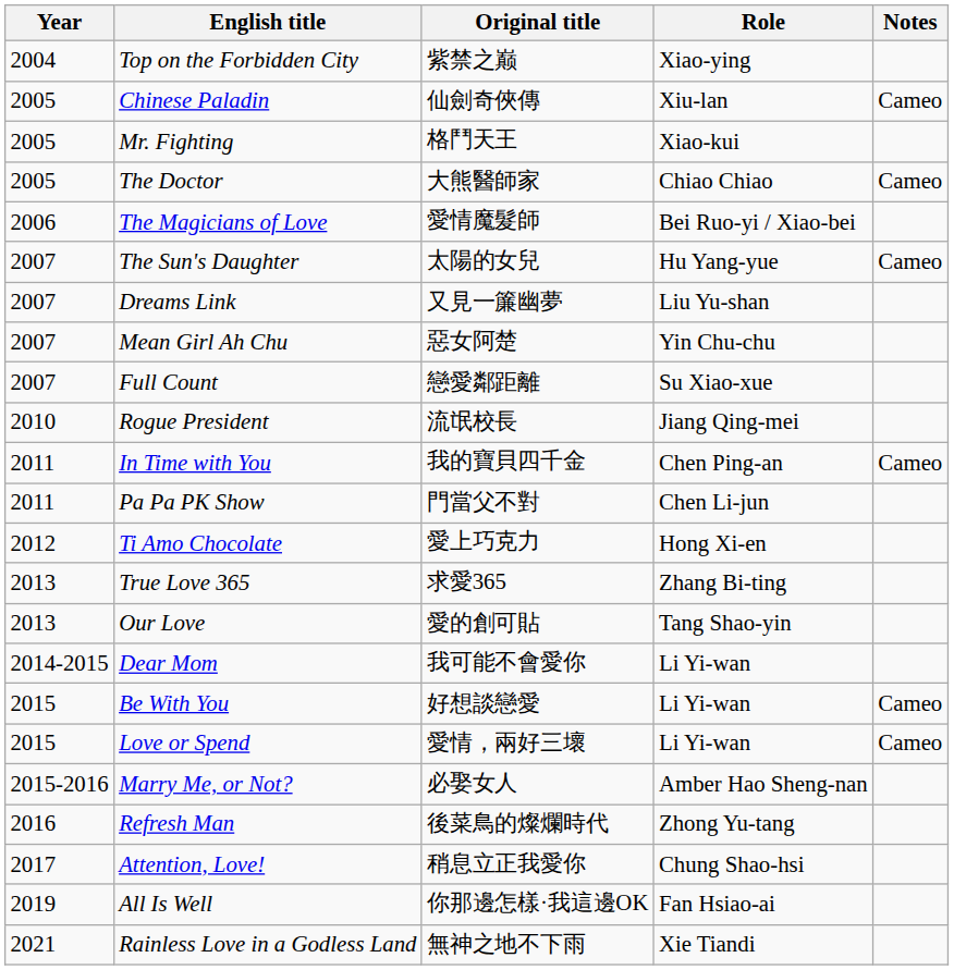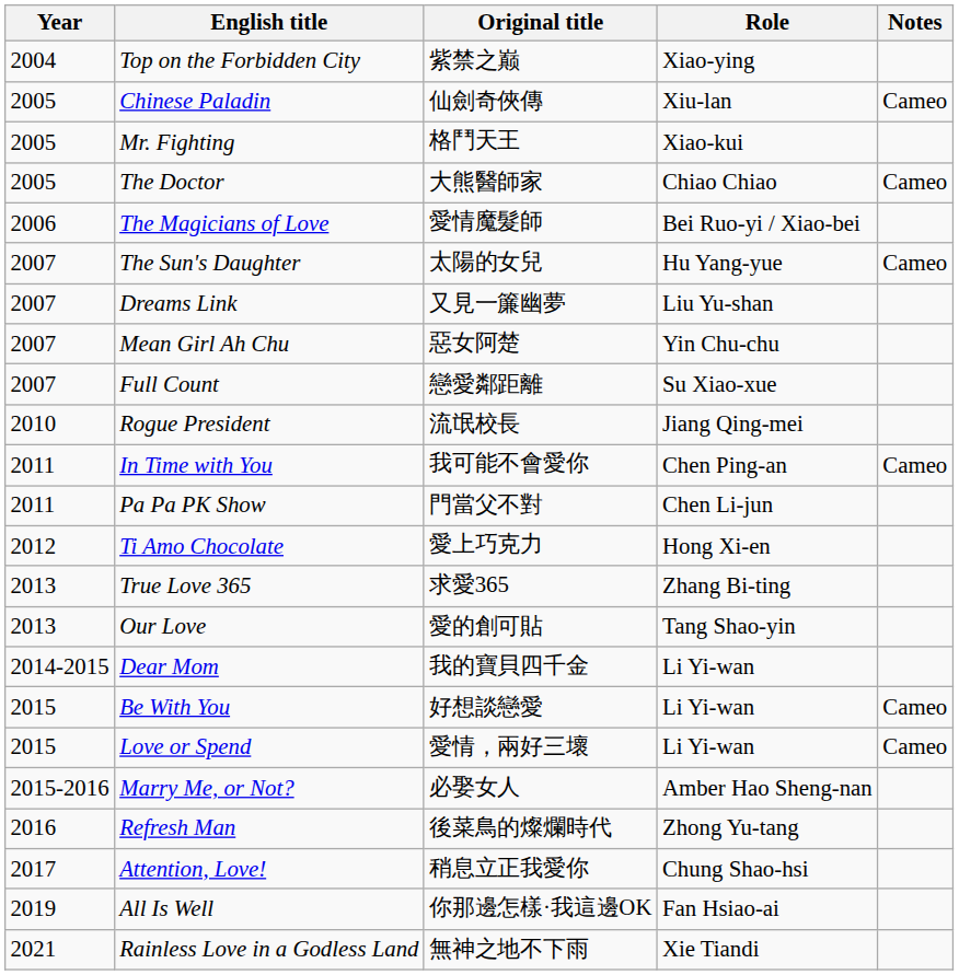 <table class="wikitable sortable">
 <tr>
 <th>Year</th>
 <th>English title</th>
 <th>Original title</th>
 <th>Role</th>
 <th class="unsortable">Notes</th>
 </tr>
 <tr>
 <td>2004</td>
 <td><em>Top on the Forbidden City</em></td>
 <td>紫禁之巅</td>
 <td>Xiao-ying</td>
 <td></td>
 </tr>
 <tr>
 <td>2005</td>
 <td><em><a href='#'>Chinese Paladin</a></em></td>
 <td>仙劍奇俠傳</td>
 <td>Xiu-lan</td>
 <td>Cameo</td>
 </tr>
 <tr>
 <td>2005</td>
 <td><em>Mr. Fighting</em></td>
 <td>格鬥天王</td>
 <td>Xiao-kui</td>
 <td></td>
 </tr>
 <tr>
 <td>2005</td>
 <td><em>The Doctor</em></td>
 <td>大熊醫師家</td>
 <td>Chiao Chiao</td>
 <td>Cameo</td>
 </tr>
 <tr>
 <td>2006</td>
 <td><em><a href='#'>The Magicians of Love</a></em></td>
 <td>愛情魔髮師</td>
 <td>Bei Ruo-yi / Xiao-bei</td>
 <td></td>
 </tr>
 <tr>
 <td>2007</td>
 <td><em>The Sun's Daughter</em></td>
 <td>太陽的女兒</td>
 <td>Hu Yang-yue</td>
 <td>Cameo</td>
 </tr>
 <tr>
 <td>2007</td>
 <td><em>Dreams Link</em></td>
 <td>又見一簾幽夢</td>
 <td>Liu Yu-shan</td>
 <td></td>
 </tr>
 <tr>
 <td>2007</td>
 <td><em>Mean Girl Ah Chu</em></td>
 <td>惡女阿楚</td>
 <td>Yin Chu-chu</td>
 <td></td>
 </tr>
 <tr>
 <td>2007</td>
 <td><em>Full Count</em></td>
 <td>戀愛鄰距離</td>
 <td>Su Xiao-xue</td>
 <td></td>
 </tr>
 <tr>
 <td>2010</td>
 <td><em>Rogue President</em></td>
 <td>流氓校長</td>
 <td>Jiang Qing-mei</td>
 <td></td>
 </tr>
 <tr>
 <td>2011</td>
 <td><em><a href='#'>In Time with You</a></em></td>
-<td>我的寶貝四千金</td>
+<td>我可能不會愛你</td>
 <td>Chen Ping-an</td>
 <td>Cameo</td>
 </tr>
 <tr>
 <td>2011</td>
 <td><em>Pa Pa PK Show</em></td>
 <td>門當父不對</td>
 <td>Chen Li-jun</td>
 <td></td>
 </tr>
 <tr>
 <td>2012</td>
 <td><em><a href='#'>Ti Amo Chocolate</a></em></td>
 <td>愛上巧克力</td>
 <td>Hong Xi-en</td>
 <td></td>
 </tr>
 <tr>
 <td>2013</td>
 <td><em>True Love 365</em></td>
 <td>求愛365</td>
 <td>Zhang Bi-ting</td>
 <td></td>
 </tr>
 <tr>
 <td>2013</td>
 <td><em>Our Love</em></td>
 <td>愛的創可貼</td>
 <td>Tang Shao-yin</td>
 <td></td>
 </tr>
 <tr>
 <td>2014-2015</td>
 <td><em><a href='#'>Dear Mom</a></em></td>
-<td>我可能不會愛你</td>
+<td>我的寶貝四千金</td>
 <td>Li Yi-wan</td>
 <td></td>
 </tr>
 <tr>
 <td>2015</td>
 <td><em><a href='#'>Be With You</a></em></td>
 <td>好想談戀愛</td>
 <td>Li Yi-wan</td>
 <td>Cameo</td>
 </tr>
 <tr>
 <td>2015</td>
 <td><em><a href='#'>Love or Spend</a></em></td>
 <td>愛情，兩好三壞</td>
 <td>Li Yi-wan</td>
 <td>Cameo</td>
 </tr>
 <tr>
 <td>2015-2016</td>
 <td><em><a href='#'>Marry Me, or Not?</a></em></td>
 <td>必娶女人</td>
 <td>Amber Hao Sheng-nan</td>
 <td></td>
 </tr>
 <tr>
 <td>2016</td>
 <td><em><a href='#'>Refresh Man</a></em></td>
 <td>後菜鳥的燦爛時代</td>
 <td>Zhong Yu-tang</td>
 <td></td>
 </tr>
 <tr>
 <td>2017</td>
 <td><em><a href='#'>Attention, Love!</a></em></td>
 <td>稍息立正我愛你</td>
 <td>Chung Shao-hsi</td>
 <td></td>
 </tr>
 <tr>
 <td>2019</td>
 <td><em>All Is Well</em></td>
 <td>你那邊怎樣·我這邊OK</td>
 <td>Fan Hsiao-ai</td>
 <td></td>
 </tr>
 <tr>
 <td>2021</td>
 <td><em>Rainless Love in a Godless Land</em></td>
 <td>無神之地不下雨</td>
 <td>Xie Tiandi</td>
 <td></td>
 </tr>
 </table>
